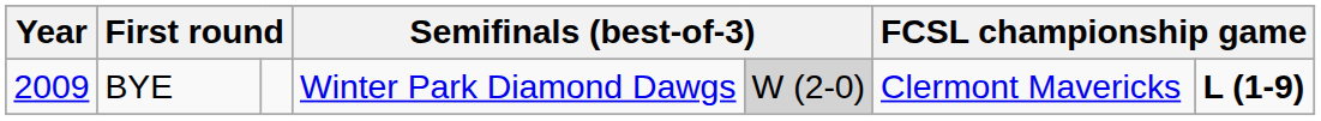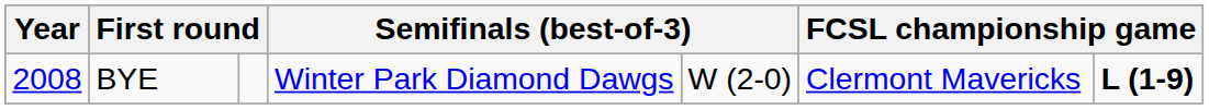 <table class="wikitable">
 <tr>
 <th>Year</th>
 <th colspan=2>First round</th>
 <th colspan=2>Semifinals (best-of-3)</th>
 <th colspan=2>FCSL championship game</th>
 </tr>
 <tr>
-<td><a href='#'>2009</a></td>
+<td><a href='#'>2008</a></td>
 <td>BYE</td>
 <td></td>
 <td><a href='#'>Winter Park Diamond Dawgs</a></td>
-<td style="background: lightgrey;">W (2-0)</td>
+<td>W (2-0)</td>
 <td><a href='#'>Clermont Mavericks</a></td>
 <td><strong>L (1-9)</strong></td>
 </tr>
 </table>
